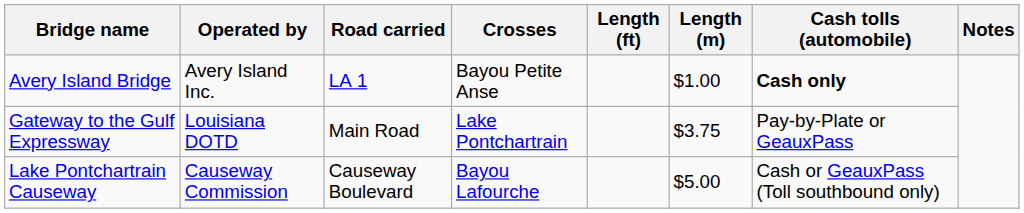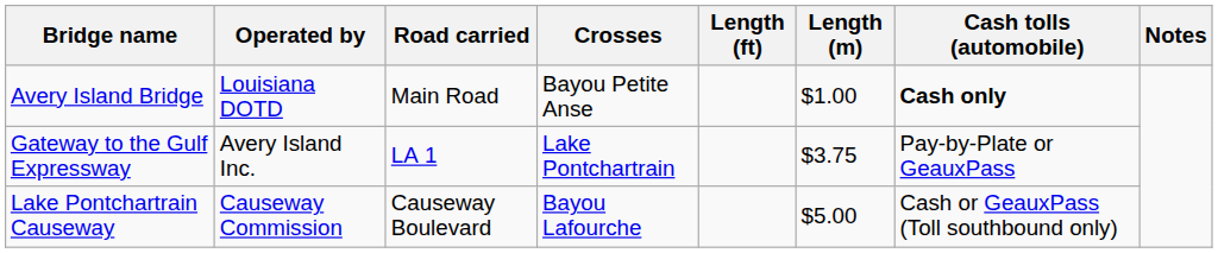 <table class=wikitable>
 <tr>
 <th scope=col>Bridge name</th>
 <th scope=col>Operated by</th>
 <th scope=col>Road carried</th>
 <th scope=col>Crosses</th>
 <th scope=col>Length (ft)</th>
 <th scope=col>Length (m)</th>
 <th scope=col>Cash tolls (automobile)</th>
 <th scope=col>Notes</th>
 </tr>
 <tr>
 <td><a href='#'>Avery Island Bridge</a></td>
-<td>Avery Island Inc.</td>
-<td><a href='#'>LA 1</a></td>
+<td><a href='#'>Louisiana DOTD</a></td>
+<td>Main Road</td>
 <td>Bayou Petite Anse</td>
 <td></td>
 <td>$1.00</td>
 <td><strong>Cash only</strong></td>
 </tr>
 <tr>
 <td><a href='#'>Gateway to the Gulf Expressway</a></td>
-<td><a href='#'>Louisiana DOTD</a></td>
-<td>Main Road</td>
+<td>Avery Island Inc.</td>
+<td><a href='#'>LA 1</a></td>
 <td><a href='#'>Lake Pontchartrain</a></td>
 <td></td>
 <td>$3.75</td>
 <td>Pay-by-Plate or <a href='#'>GeauxPass</a></td>
 </tr>
 <tr>
 <td><a href='#'>Lake Pontchartrain Causeway</a></td>
 <td><a href='#'>Causeway Commission</a></td>
 <td>Causeway Boulevard</td>
 <td><a href='#'>Bayou Lafourche</a></td>
 <td></td>
 <td>$5.00</td>
 <td>Cash or <a href='#'>GeauxPass</a> (Toll southbound only)</td>
 </tr>
 </table>
